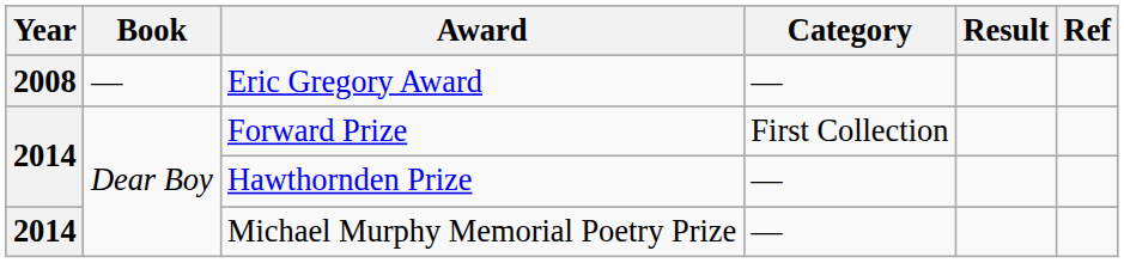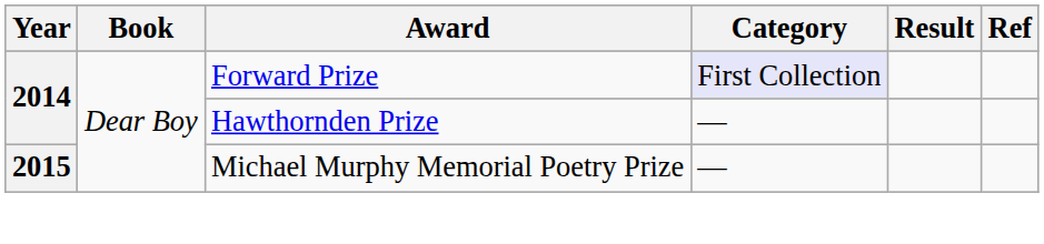 <table class="wikitable sortable">
 <tr>
 <th>Year</th>
 <th>Book</th>
 <th>Award</th>
 <th>Category</th>
 <th>Result</th>
 <th>Ref</th>
 </tr>
 <tr>
-<th>2008</th>
-<td>—</td>
-<td><a href='#'>Eric Gregory Award</a></td>
-<td>—</td>
-<td></td>
-<td></td>
-</tr>
-<tr>
 <th rowspan="2">2014</th>
 <td rowspan="3"><em>Dear Boy</em></td>
 <td><a href='#'>Forward Prize</a></td>
-<td>First Collection</td>
+<td style="background: lavender;">First Collection</td>
 <td></td>
 <td></td>
 </tr>
 <tr>
 <td><a href='#'>Hawthornden Prize</a></td>
 <td>—</td>
 <td></td>
 <td></td>
 </tr>
 <tr>
-<th>2014</th>
+<th>2015</th>
 <td>Michael Murphy Memorial Poetry Prize</td>
 <td>—</td>
 <td></td>
 <td></td>
 </tr>
 </table>
